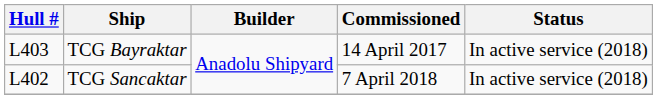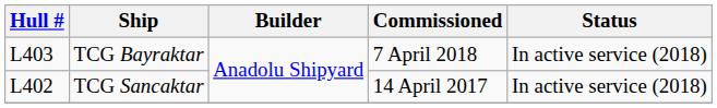 <table class="wikitable" border="1">
 <tr>
 <th><a href='#'>Hull #</a></th>
 <th>Ship</th>
 <th>Builder</th>
 <th>Commissioned</th>
 <th>Status</th>
 </tr>
 <tr>
 <td>L403</td>
 <td>TCG <em>Bayraktar</em></td>
 <td rowspan=2><a href='#'>Anadolu Shipyard</a></td>
-<td>14 April 2017</td>
+<td>7 April 2018</td>
 <td>In active service (2018)</td>
 </tr>
 <tr>
 <td>L402</td>
 <td>TCG <em>Sancaktar</em></td>
-<td>7 April 2018</td>
+<td>14 April 2017</td>
 <td>In active service (2018)</td>
 </tr>
 <tr>
 </tr>
 </table>
